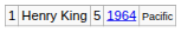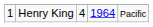 <table class="wikitable">
 <tr>
 </tr>
 <tr>
 <td>1</td>
 <td>Henry King</td>
-<td>5</td>
+<td>4</td>
 <td><a href='#'>1964</a></td>
 <td style="font-size:80%;">Pacific</td>
 </tr>
 </table>
